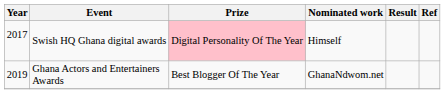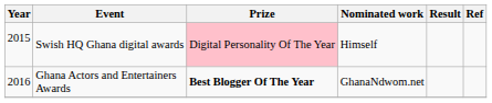 <table class="wikitable">
 <tr>
 <th>Year</th>
 <th>Event</th>
 <th>Prize</th>
 <th>Nominated work</th>
 <th>Result</th>
 <th>Ref</th>
 </tr>
 <tr>
-<td>2017<br><br></td>
+<td>2015<br><br></td>
 <td><br>Swish HQ Ghana digital awards<br><br></td>
 <td style="background: pink;">Digital Personality Of The Year</td>
 <td>Himself</td>
 <td></td>
 <td></td>
 </tr>
 <tr>
-<td>2019</td>
+<td>2016</td>
 <td>Ghana Actors and Entertainers<br>Awards</td>
-<td>Best Blogger Of The Year</td>
+<td><strong>Best Blogger Of The Year</strong></td>
 <td>GhanaNdwom.net</td>
 <td></td>
 <td></td>
 </tr>
 <tr>
 </tr>
 </table>
